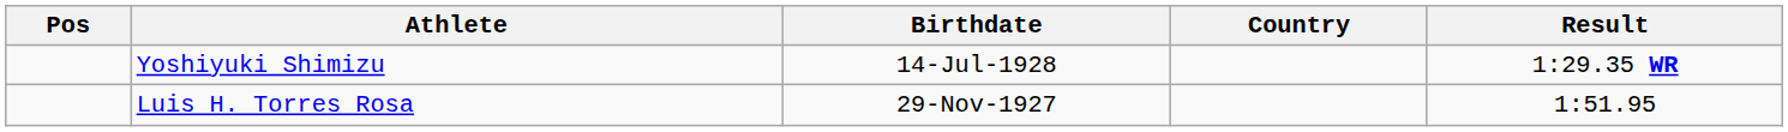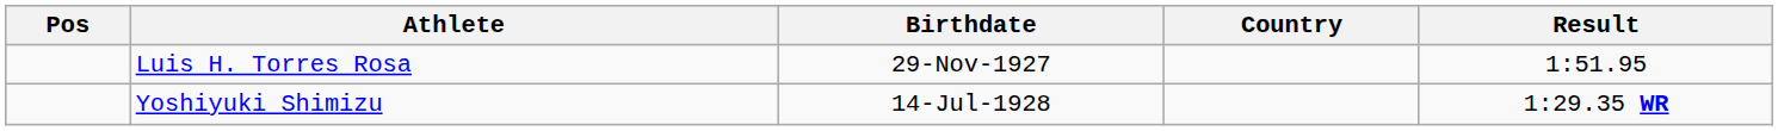 <table class="wikitable"  style="text-align:center; width:60%;">
 <tr>
 <th>Pos</th>
 <th>Athlete</th>
 <th>Birthdate</th>
 <th>Country</th>
 <th>Result</th>
 </tr>
 <tr>
 <td align=center></td>
+<td align=left><a href='#'>Luis H. Torres Rosa</a></td>
+<td>29-Nov-1927</td>
+<td align=left></td>
+<td>1:51.95</td>
+</tr>
+<tr>
+<td align=center></td>
 <td align=left><a href='#'>Yoshiyuki Shimizu</a></td>
 <td>14-Jul-1928</td>
 <td align=left></td>
 <td>1:29.35  <strong><a href='#'>WR</a></strong></td>
 </tr>
-<tr>
-<td align=center></td>
-<td align=left><a href='#'>Luis H. Torres Rosa</a></td>
-<td>29-Nov-1927</td>
-<td align=left></td>
-<td>1:51.95</td>
-</tr>
 </table>
